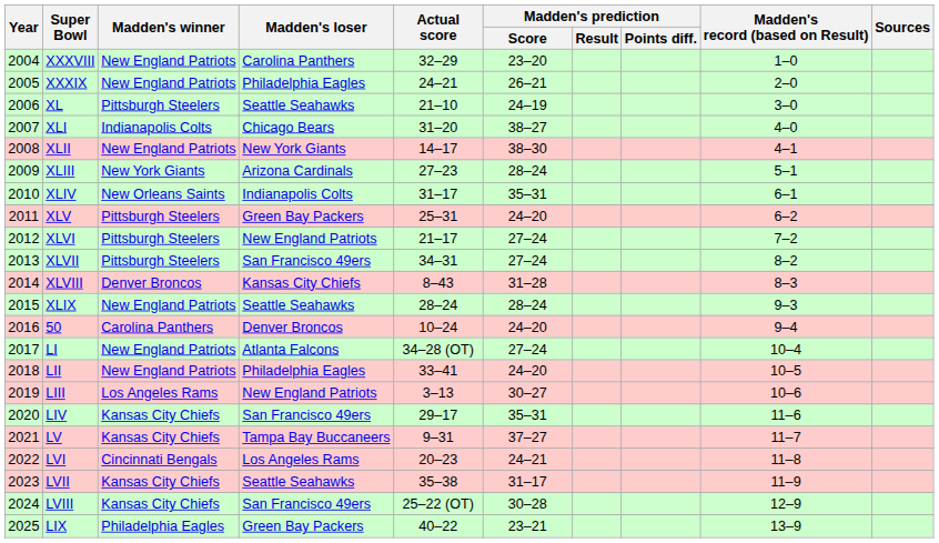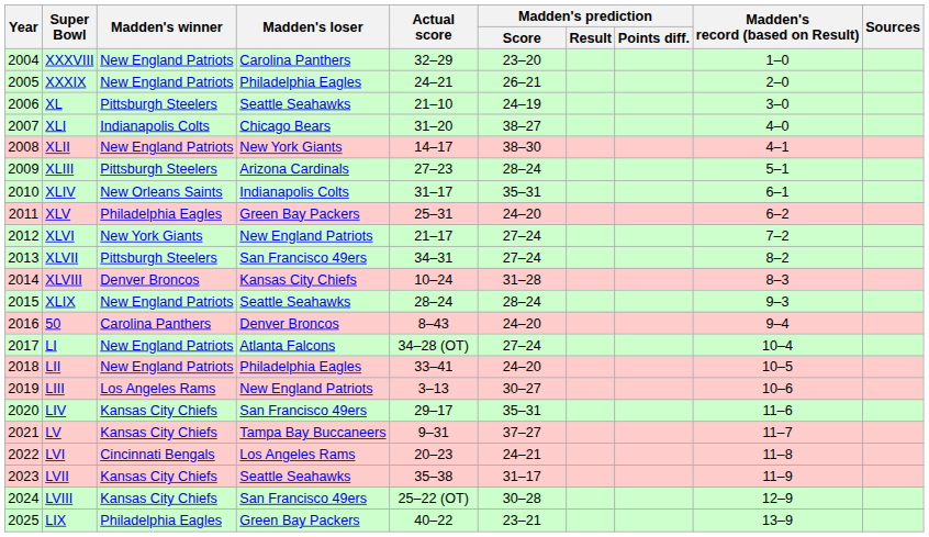 <table class="wikitable sortable" style="font-size: 95%;text-align: center;">
 <tr>
 <th rowspan=2>Year</th>
 <th rowspan=2>Super<br>Bowl</th>
 <th rowspan=2>Madden's winner</th>
 <th rowspan=2>Madden's loser</th>
 <th rowspan=2 class="unsortable" width="90px">Actual<br>score</th>
 <th colspan=3 class="unsortable">Madden's prediction</th>
 <th rowspan=2 class="unsortable">Madden's<br>record (based on Result)</th>
 <th rowspan=2 class="unsortable">Sources</th>
 </tr>
 <tr>
 <th class="unsortable" width="90px">Score</th>
 <th>Result</th>
 <th>Points diff.</th>
 </tr>
 <tr style="background:#cfc;">
 <td>2004</td>
 <td align="left"><a href='#'>XXXVIII</a></td>
 <td align="left"><a href='#'>New England Patriots</a></td>
 <td align="left"><a href='#'>Carolina Panthers</a></td>
 <td>32–29</td>
 <td>23–20</td>
 <td></td>
 <td></td>
 <td>1–0</td>
 <td></td>
 </tr>
 <tr style="background:#cfc;">
 <td>2005</td>
 <td align="left"><a href='#'>XXXIX</a></td>
 <td align="left"><a href='#'>New England Patriots</a></td>
 <td align="left"><a href='#'>Philadelphia Eagles</a></td>
 <td>24–21</td>
 <td>26–21</td>
 <td></td>
 <td></td>
 <td>2–0</td>
 <td></td>
 </tr>
 <tr style="background:#cfc;">
 <td>2006</td>
 <td align="left"><a href='#'>XL</a></td>
 <td align="left"><a href='#'>Pittsburgh Steelers</a></td>
 <td align="left"><a href='#'>Seattle Seahawks</a></td>
 <td>21–10</td>
 <td>24–19</td>
 <td></td>
 <td></td>
 <td>3–0</td>
 <td></td>
 </tr>
 <tr style="background:#cfc;">
 <td>2007</td>
 <td align="left"><a href='#'>XLI</a></td>
 <td align="left"><a href='#'>Indianapolis Colts</a></td>
 <td align="left"><a href='#'>Chicago Bears</a></td>
 <td>31–20</td>
 <td>38–27</td>
 <td></td>
 <td></td>
 <td>4–0</td>
 <td></td>
 </tr>
 <tr style="background:#fcc;">
 <td>2008</td>
 <td align="left"><a href='#'>XLII</a></td>
 <td align="left"><a href='#'>New England Patriots</a></td>
 <td align="left"><a href='#'>New York Giants</a></td>
 <td>14–17</td>
 <td>38–30</td>
 <td></td>
 <td></td>
 <td>4–1</td>
 <td></td>
 </tr>
 <tr style="background:#cfc;">
 <td>2009</td>
 <td align="left"><a href='#'>XLIII</a></td>
-<td align="left"><a href='#'>New York Giants</a></td>
+<td align="left"><a href='#'>Pittsburgh Steelers</a></td>
 <td align="left"><a href='#'>Arizona Cardinals</a></td>
 <td>27–23</td>
 <td>28–24</td>
 <td></td>
 <td></td>
 <td>5–1</td>
 <td></td>
 </tr>
 <tr style="background:#cfc;">
 <td>2010</td>
 <td align="left"><a href='#'>XLIV</a></td>
 <td align="left"><a href='#'>New Orleans Saints</a></td>
 <td align="left"><a href='#'>Indianapolis Colts</a></td>
 <td>31–17</td>
 <td>35–31</td>
 <td></td>
 <td></td>
 <td>6–1</td>
 <td></td>
 </tr>
 <tr style="background:#fcc;">
 <td>2011</td>
 <td align="left"><a href='#'>XLV</a></td>
-<td align="left"><a href='#'>Pittsburgh Steelers</a></td>
+<td align="left"><a href='#'>Philadelphia Eagles</a></td>
 <td align="left"><a href='#'>Green Bay Packers</a></td>
 <td>25–31</td>
 <td>24–20</td>
 <td></td>
 <td></td>
 <td>6–2</td>
 <td></td>
 </tr>
 <tr style="background:#cfc;">
 <td>2012</td>
 <td align="left"><a href='#'>XLVI</a></td>
-<td align="left"><a href='#'>Pittsburgh Steelers</a></td>
+<td align="left"><a href='#'>New York Giants</a></td>
 <td align="left"><a href='#'>New England Patriots</a></td>
 <td>21–17</td>
 <td>27–24</td>
 <td></td>
 <td></td>
 <td>7–2</td>
 <td></td>
 </tr>
 <tr style="background:#cfc;">
 <td>2013</td>
 <td align="left"><a href='#'>XLVII</a></td>
 <td align="left"><a href='#'>Pittsburgh Steelers</a></td>
 <td align="left"><a href='#'>San Francisco 49ers</a></td>
 <td>34–31</td>
 <td>27–24</td>
 <td></td>
 <td></td>
 <td>8–2</td>
 <td></td>
 </tr>
 <tr style="background:#fcc;">
 <td>2014</td>
 <td align="left"><a href='#'>XLVIII</a></td>
 <td align="left"><a href='#'>Denver Broncos</a></td>
 <td align="left"><a href='#'>Kansas City Chiefs</a></td>
-<td>8–43</td>
+<td>10–24</td>
 <td>31–28</td>
 <td></td>
 <td></td>
 <td>8–3</td>
 <td></td>
 </tr>
 <tr style="background:#cfc;">
 <td>2015</td>
 <td align="left"><a href='#'>XLIX</a></td>
 <td align="left"><a href='#'>New England Patriots</a></td>
 <td align="left"><a href='#'>Seattle Seahawks</a></td>
 <td>28–24</td>
 <td>28–24</td>
 <td></td>
 <td></td>
 <td>9–3</td>
 <td></td>
 </tr>
 <tr style="background:#fcc;">
 <td>2016</td>
 <td align="left"><a href='#'>50</a></td>
 <td align="left"><a href='#'>Carolina Panthers</a></td>
 <td align="left"><a href='#'>Denver Broncos</a></td>
-<td>10–24</td>
+<td>8–43</td>
 <td>24–20</td>
 <td></td>
 <td></td>
 <td>9–4</td>
 <td></td>
 </tr>
 <tr style="background:#cfc;">
 <td>2017</td>
 <td align="left"><a href='#'>LI</a></td>
 <td align="left"><a href='#'>New England Patriots</a></td>
 <td align="left"><a href='#'>Atlanta Falcons</a></td>
 <td>34–28 (OT)</td>
 <td>27–24</td>
 <td></td>
 <td></td>
 <td>10–4</td>
 <td></td>
 </tr>
 <tr style="background:#fcc;">
 <td>2018</td>
 <td align="left"><a href='#'>LII</a></td>
 <td align="left"><a href='#'>New England Patriots</a></td>
 <td align="left"><a href='#'>Philadelphia Eagles</a></td>
 <td>33–41</td>
 <td>24–20</td>
 <td></td>
 <td></td>
 <td>10–5</td>
 <td></td>
 </tr>
 <tr style="background:#fcc;">
 <td>2019</td>
 <td align="left"><a href='#'>LIII</a></td>
 <td align="left"><a href='#'>Los Angeles Rams</a></td>
 <td align="left"><a href='#'>New England Patriots</a></td>
 <td>3–13</td>
 <td>30–27</td>
 <td></td>
 <td></td>
 <td>10–6</td>
 <td></td>
 </tr>
 <tr style="background:#cfc;">
 <td>2020</td>
 <td align="left"><a href='#'>LIV</a></td>
 <td align="left"><a href='#'>Kansas City Chiefs</a></td>
 <td align="left"><a href='#'>San Francisco 49ers</a></td>
 <td>29–17</td>
 <td>35–31</td>
 <td></td>
 <td></td>
 <td>11–6</td>
 <td></td>
 </tr>
 <tr style="background:#fcc;">
 <td>2021</td>
 <td align="left"><a href='#'>LV</a></td>
 <td align="left"><a href='#'>Kansas City Chiefs</a></td>
 <td align="left"><a href='#'>Tampa Bay Buccaneers</a></td>
 <td>9–31</td>
 <td>37–27</td>
 <td></td>
 <td></td>
 <td>11–7</td>
 <td></td>
 </tr>
 <tr style="background:#fcc;">
 <td>2022</td>
 <td align="left"><a href='#'>LVI</a></td>
 <td align="left"><a href='#'>Cincinnati Bengals</a></td>
 <td align="left"><a href='#'>Los Angeles Rams</a></td>
 <td>20–23</td>
 <td>24–21</td>
 <td></td>
 <td></td>
 <td>11–8</td>
 <td></td>
 </tr>
 <tr style="background:#fcc;">
 <td>2023</td>
 <td align="left"><a href='#'>LVII</a></td>
 <td align="left"><a href='#'>Kansas City Chiefs</a></td>
 <td align="left"><a href='#'>Seattle Seahawks</a></td>
 <td>35–38</td>
 <td>31–17</td>
 <td></td>
 <td></td>
 <td>11–9</td>
 <td></td>
 </tr>
 <tr style="background:#cfc;">
 <td>2024</td>
 <td align="left"><a href='#'>LVIII</a></td>
 <td align="left"><a href='#'>Kansas City Chiefs</a></td>
 <td align="left"><a href='#'>San Francisco 49ers</a></td>
 <td>25–22 (OT)</td>
 <td>30–28</td>
 <td></td>
 <td></td>
 <td>12–9</td>
 <td></td>
 </tr>
 <tr style="background:#cfc;">
 <td>2025</td>
 <td align="left"><a href='#'>LIX</a></td>
 <td align="left"><a href='#'>Philadelphia Eagles</a></td>
 <td align="left"><a href='#'>Green Bay Packers</a></td>
 <td>40–22</td>
 <td>23–21</td>
 <td></td>
 <td></td>
 <td>13–9</td>
 <td></td>
 </tr>
 </table>
